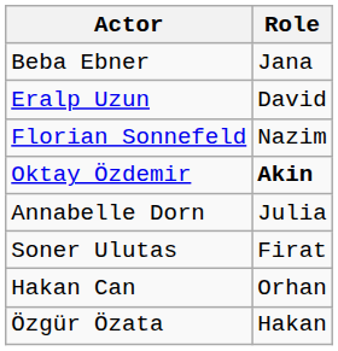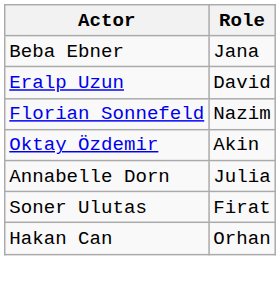 <table class="wikitable">
 <tr>
 <th>Actor</th>
 <th>Role</th>
 </tr>
 <tr>
 <td>Beba Ebner</td>
 <td>Jana</td>
 </tr>
 <tr>
 <td><a href='#'>Eralp Uzun</a></td>
 <td>David</td>
 </tr>
 <tr>
 <td><a href='#'>Florian Sonnefeld</a></td>
 <td>Nazim</td>
 </tr>
 <tr>
 <td><a href='#'>Oktay Özdemir</a></td>
-<td><strong>Akin</strong></td>
+<td>Akin</td>
 </tr>
 <tr>
 <td>Annabelle Dorn</td>
 <td>Julia</td>
 </tr>
 <tr>
 <td>Soner Ulutas</td>
 <td>Firat</td>
 </tr>
 <tr>
 <td>Hakan Can</td>
 <td>Orhan</td>
 </tr>
-<tr>
-<td>Özgür Özata</td>
-<td>Hakan</td>
-</tr>
 </table>
